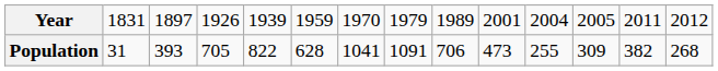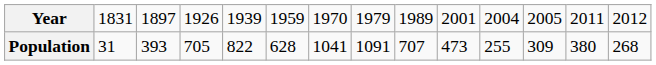 <table class="wikitable">
 <tr>
 <th>Year</th>
 <td>1831</td>
 <td>1897</td>
 <td>1926</td>
 <td>1939</td>
 <td>1959</td>
 <td>1970</td>
 <td>1979</td>
 <td>1989</td>
 <td>2001</td>
 <td>2004</td>
 <td>2005</td>
 <td>2011</td>
 <td>2012</td>
 </tr>
 <tr>
 <th>Population</th>
 <td>31</td>
 <td>393</td>
 <td>705</td>
 <td>822</td>
 <td>628</td>
 <td>1041</td>
 <td>1091</td>
-<td>706</td>
+<td>707</td>
 <td>473</td>
 <td>255</td>
 <td>309</td>
-<td>382</td>
+<td>380</td>
 <td>268</td>
 </tr>
 </table>
